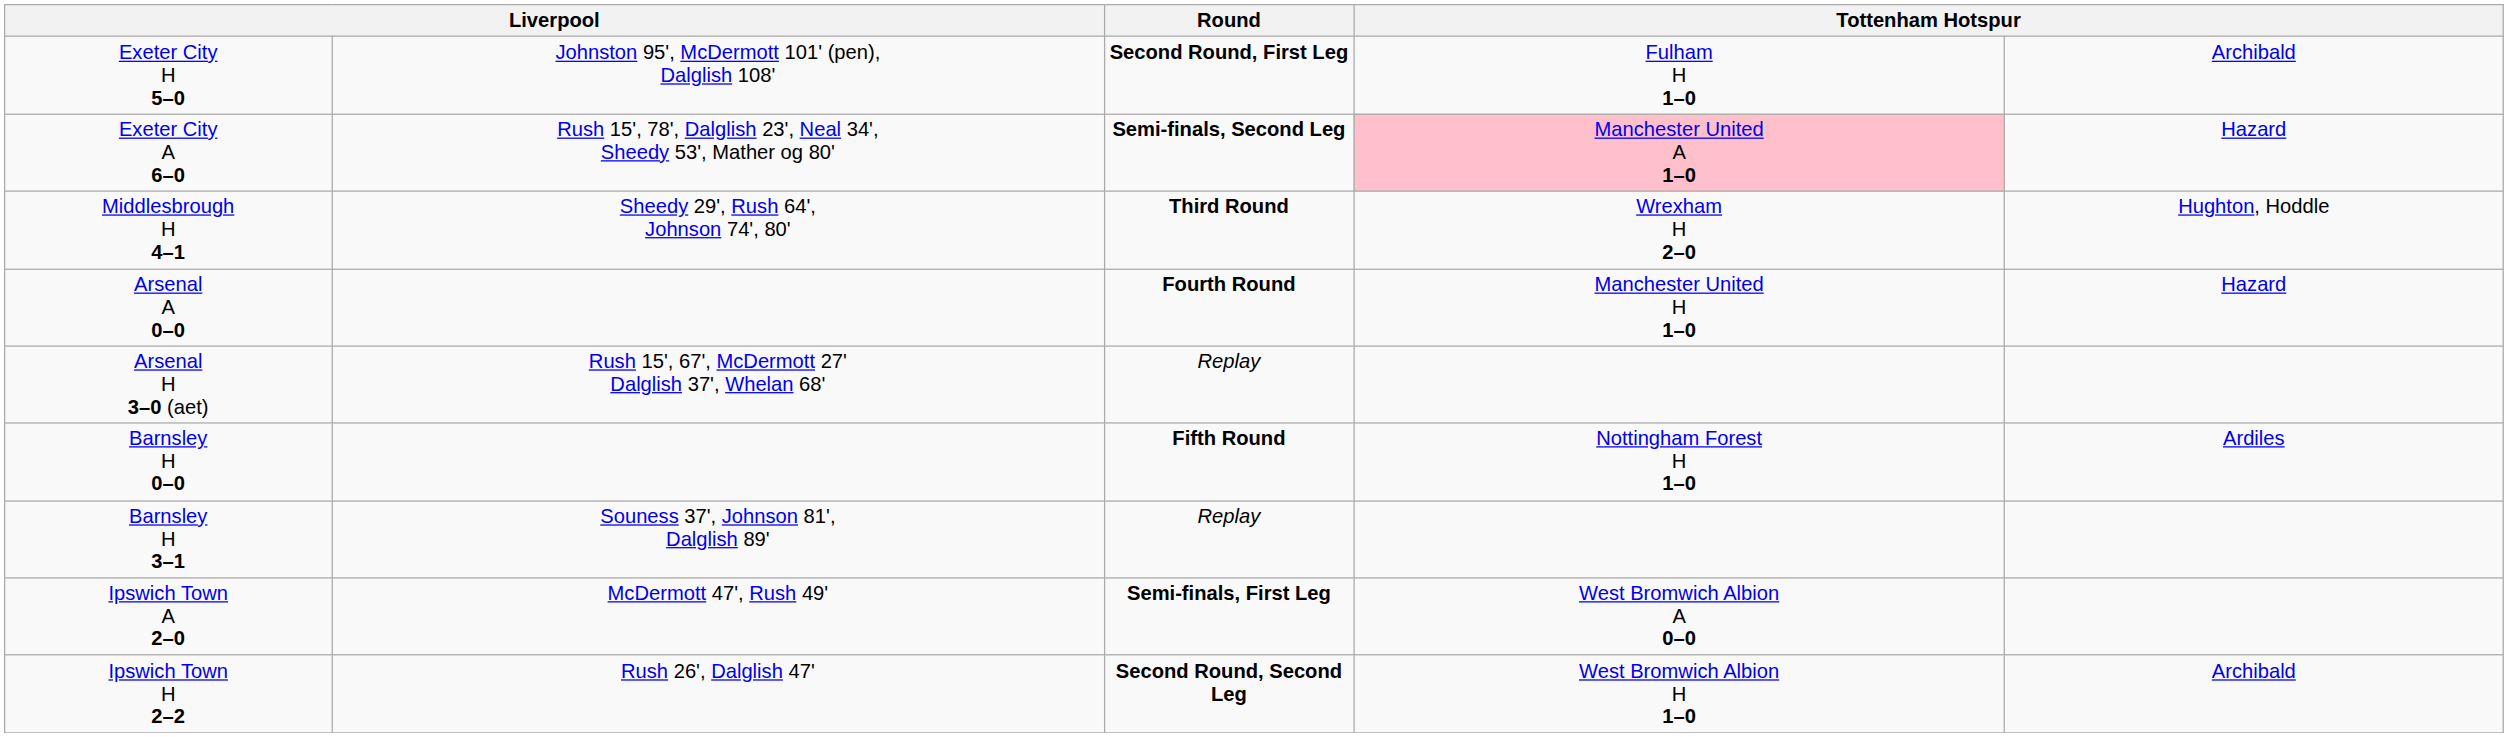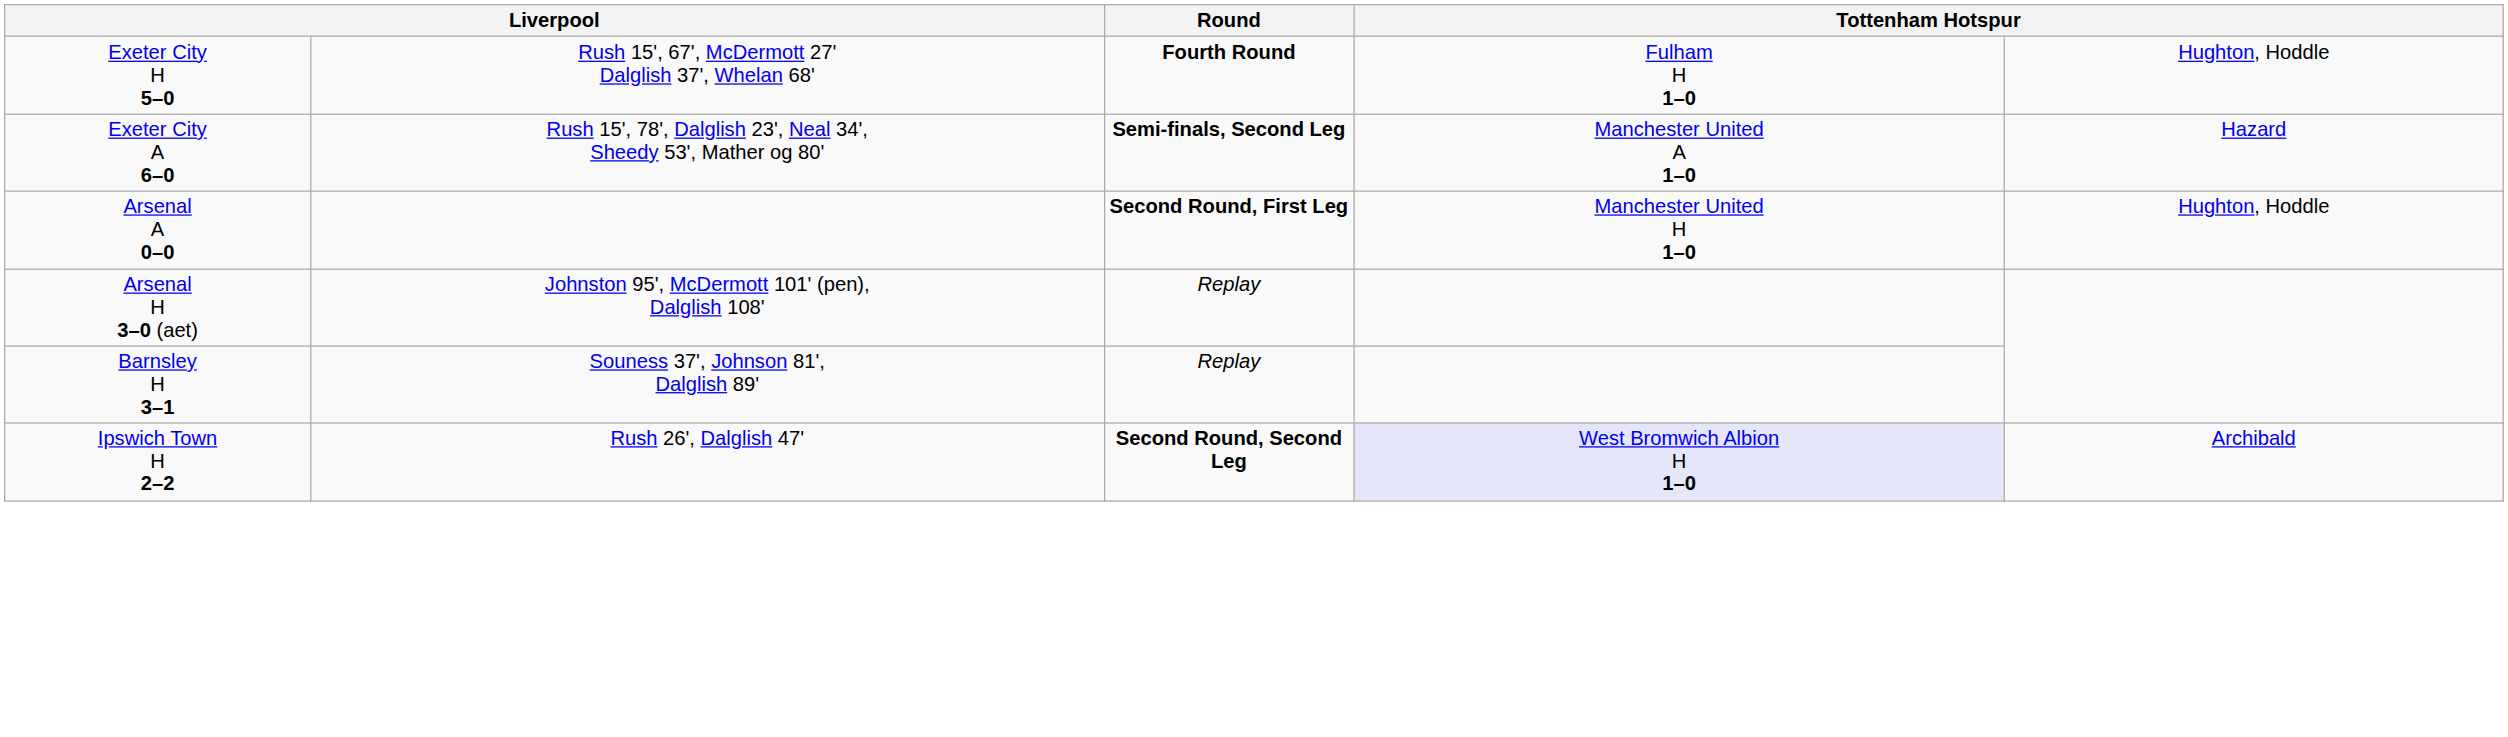 <table width=100% border=0 class=wikitable style="text-align:center">
 <tr valign=top>
 <th colspan=2 width=44%>Liverpool</th>
 <th width=10%>Round</th>
 <th colspan=2 width=46%>Tottenham Hotspur</th>
 </tr>
 <tr valign=top>
 <td><a href='#'>Exeter City</a> <br>H<br><strong>5–0</strong></td>
-<td><a href='#'>Johnston</a> 95', <a href='#'>McDermott</a> 101' (pen), <br> <a href='#'>Dalglish</a> 108'</td>
-<td><strong>Second Round, First Leg</strong></td>
+<td><a href='#'>Rush</a> 15', 67', <a href='#'>McDermott</a> 27' <br> <a href='#'>Dalglish</a> 37', <a href='#'>Whelan</a> 68'</td>
+<td><strong>Fourth Round</strong></td>
 <td><a href='#'>Fulham</a> <br>H<br><strong>1–0</strong></td>
-<td><a href='#'>Archibald</a></td>
+<td><a href='#'>Hughton</a>, Hoddle</td>
 </tr>
 <tr valign=top>
 <td><a href='#'>Exeter City</a> <br>A<br><strong>6–0</strong></td>
 <td><a href='#'>Rush</a> 15', 78', <a href='#'>Dalglish</a> 23', <a href='#'>Neal</a> 34', <br> <a href='#'>Sheedy</a> 53', Mather og 80'</td>
 <td><strong>Semi-finals, Second Leg</strong></td>
-<td style="background: pink;"><a href='#'>Manchester United</a> <br>A<br><strong>1–0</strong></td>
+<td><a href='#'>Manchester United</a> <br>A<br><strong>1–0</strong></td>
 <td><a href='#'>Hazard</a></td>
-</tr>
-<tr valign=top>
-<td><a href='#'>Middlesbrough</a> <br>H<br><strong>4–1</strong></td>
-<td><a href='#'>Sheedy</a> 29', <a href='#'>Rush</a> 64', <br> <a href='#'>Johnson</a> 74', 80'</td>
-<td><strong>Third Round</strong></td>
-<td><a href='#'>Wrexham</a> <br>H<br><strong>2–0</strong></td>
-<td><a href='#'>Hughton</a>, Hoddle</td>
 </tr>
 <tr valign=top>
 <td><a href='#'>Arsenal</a> <br>A<br><strong>0–0</strong></td>
 <td></td>
-<td><strong>Fourth Round</strong></td>
+<td><strong>Second Round, First Leg</strong></td>
 <td><a href='#'>Manchester United</a> <br>H<br><strong>1–0</strong></td>
-<td><a href='#'>Hazard</a></td>
+<td><a href='#'>Hughton</a>, Hoddle</td>
 </tr>
 <tr valign=top>
 <td><a href='#'>Arsenal</a> <br>H<br><strong>3–0</strong> (aet)</td>
-<td><a href='#'>Rush</a> 15', 67', <a href='#'>McDermott</a> 27' <br> <a href='#'>Dalglish</a> 37', <a href='#'>Whelan</a> 68'</td>
+<td><a href='#'>Johnston</a> 95', <a href='#'>McDermott</a> 101' (pen), <br> <a href='#'>Dalglish</a> 108'</td>
 <td><em>Replay</em></td>
 <td></td>
-</tr>
-<tr valign=top>
-<td><a href='#'>Barnsley</a> <br>H<br><strong>0–0</strong></td>
-<td></td>
-<td><strong>Fifth Round</strong></td>
-<td><a href='#'>Nottingham Forest</a> <br>H<br><strong>1–0</strong></td>
-<td><a href='#'>Ardiles</a></td>
 </tr>
 <tr valign=top>
 <td><a href='#'>Barnsley</a> <br>H<br><strong>3–1</strong></td>
 <td><a href='#'>Souness</a> 37', <a href='#'>Johnson</a> 81', <br> <a href='#'>Dalglish</a> 89'</td>
 <td><em>Replay</em></td>
 <td></td>
 </tr>
 <tr valign=top>
-<td><a href='#'>Ipswich Town</a> <br>A<br><strong>2–0</strong></td>
-<td><a href='#'>McDermott</a> 47', <a href='#'>Rush</a> 49'</td>
-<td><strong>Semi-finals, First Leg</strong></td>
-<td><a href='#'>West Bromwich Albion</a> <br>A<br><strong>0–0<br></strong></td>
-<td></td>
-</tr>
-<tr valign=top>
 <td><a href='#'>Ipswich Town</a> <br>H<br><strong>2–2</strong></td>
 <td><a href='#'>Rush</a> 26', <a href='#'>Dalglish</a> 47'</td>
 <td><strong>Second Round, Second Leg</strong></td>
-<td><a href='#'>West Bromwich Albion</a> <br>H<br><strong>1–0<br></strong></td>
+<td style="background: lavender;"><a href='#'>West Bromwich Albion</a> <br>H<br><strong>1–0<br></strong></td>
 <td><a href='#'>Archibald</a></td>
 </tr>
 </table>
